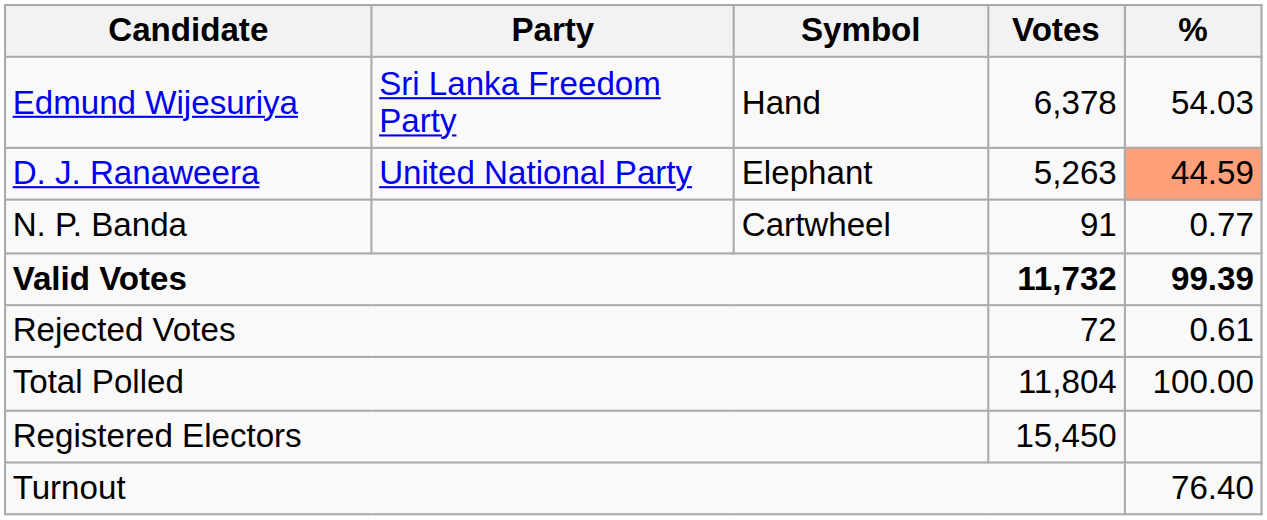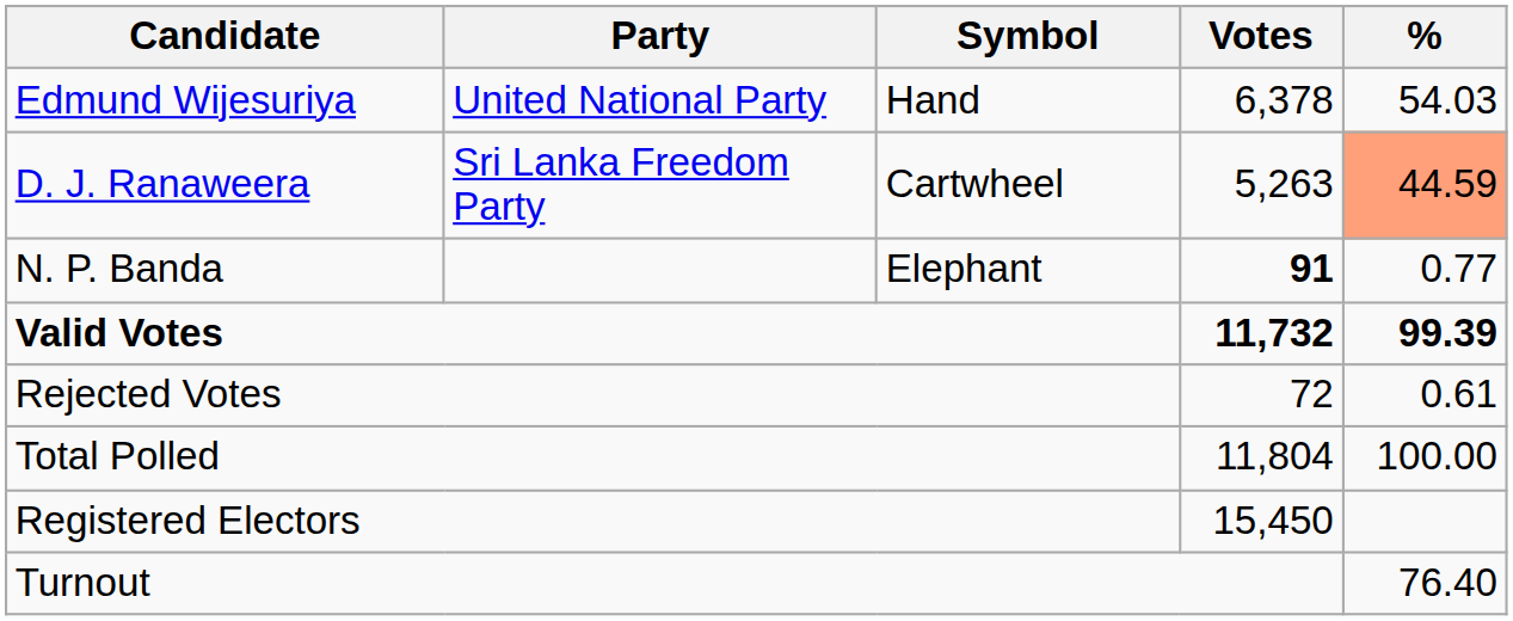 <table class="wikitable" border="1" style="text-align:right;">
 <tr>
 <th align=left width="180">Candidate</th>
 <th align=left width="180">Party</th>
 <th align=left width="120">Symbol</th>
 <th align=left width="60">Votes</th>
 <th align=left width="60">%</th>
 </tr>
 <tr>
 <td align=left><a href='#'>Edmund Wijesuriya</a></td>
-<td align=left><a href='#'>Sri Lanka Freedom Party</a></td>
+<td align=left><a href='#'>United National Party</a></td>
 <td align=left>Hand</td>
 <td align=right>6,378</td>
 <td align=right>54.03</td>
 </tr>
 <tr>
 <td align=left><a href='#'>D. J. Ranaweera</a></td>
-<td align=left><a href='#'>United National Party</a></td>
-<td align=left>Elephant</td>
+<td align=left><a href='#'>Sri Lanka Freedom Party</a></td>
+<td align=left>Cartwheel</td>
 <td align=right>5,263</td>
 <td align=right style="background: lightsalmon;">44.59</td>
 </tr>
 <tr>
 <td align=left>N. P. Banda</td>
 <td align=left></td>
-<td align=left>Cartwheel</td>
-<td align=right>91</td>
+<td align=left>Elephant</td>
+<td align=right><strong>91</strong></td>
 <td align=right>0.77</td>
 </tr>
 <tr>
 <td align=left colspan=3><strong>Valid Votes</strong></td>
 <td align=right><strong>11,732</strong></td>
 <td align=right><strong>99.39</strong></td>
 </tr>
 <tr>
 <td align=left colspan=3>Rejected Votes</td>
 <td align=right>72</td>
 <td align=right>0.61</td>
 </tr>
 <tr>
 <td align=left colspan=3>Total Polled</td>
 <td>11,804</td>
 <td align=right>100.00</td>
 </tr>
 <tr>
 <td align=left colspan=3>Registered Electors</td>
 <td>15,450</td>
 <td align=right></td>
 </tr>
 <tr>
 <td align=left colspan=4>Turnout</td>
 <td align=right>76.40</td>
 </tr>
 </table>
